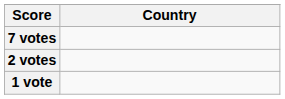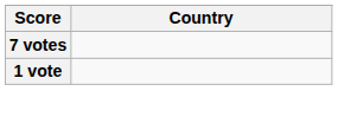 <table class="wikitable">
 <tr>
 </tr>
 <tr>
 <th scope="col" width="20%">Score</th>
 <th scope="col">Country</th>
 </tr>
 <tr>
 <th scope="row">7 votes</th>
 <td></td>
 </tr>
 <tr>
-<th scope="row">2 votes</th>
-<td></td>
-</tr>
-<tr>
 <th scope="row">1 vote</th>
 <td></td>
 </tr>
 </table>
